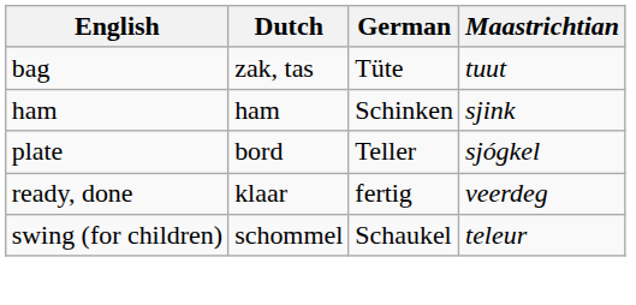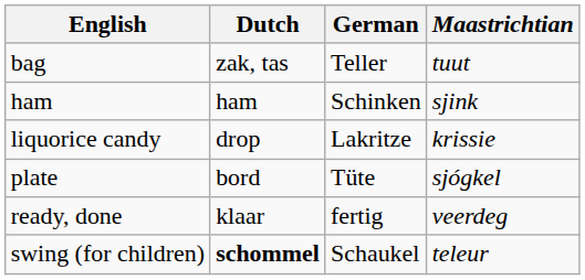 <table class="wikitable">
 <tr>
 <th>English</th>
 <th>Dutch</th>
 <th>German</th>
 <th><em>Maastrichtian</em> </th>
 </tr>
 <tr>
 <td>bag</td>
 <td>zak, tas</td>
-<td>Tüte</td>
+<td>Teller</td>
 <td><em>tuut</em></td>
 </tr>
 <tr>
 <td>ham</td>
 <td>ham</td>
 <td>Schinken</td>
 <td><em>sjink</em></td>
 </tr>
 <tr>
+<td>liquorice candy</td>
+<td>drop</td>
+<td>Lakritze</td>
+<td><em>krissie</em></td>
+</tr>
+<tr>
 <td>plate</td>
 <td>bord</td>
-<td>Teller</td>
+<td>Tüte</td>
 <td><em>sjógkel</em></td>
 </tr>
 <tr>
 <td>ready, done</td>
 <td>klaar</td>
 <td>fertig</td>
 <td><em>veerdeg</em></td>
 </tr>
 <tr>
 <td>swing (for children)</td>
-<td>schommel</td>
+<td><strong>schommel</strong></td>
 <td>Schaukel</td>
 <td><em>teleur</em></td>
 </tr>
 </table>
